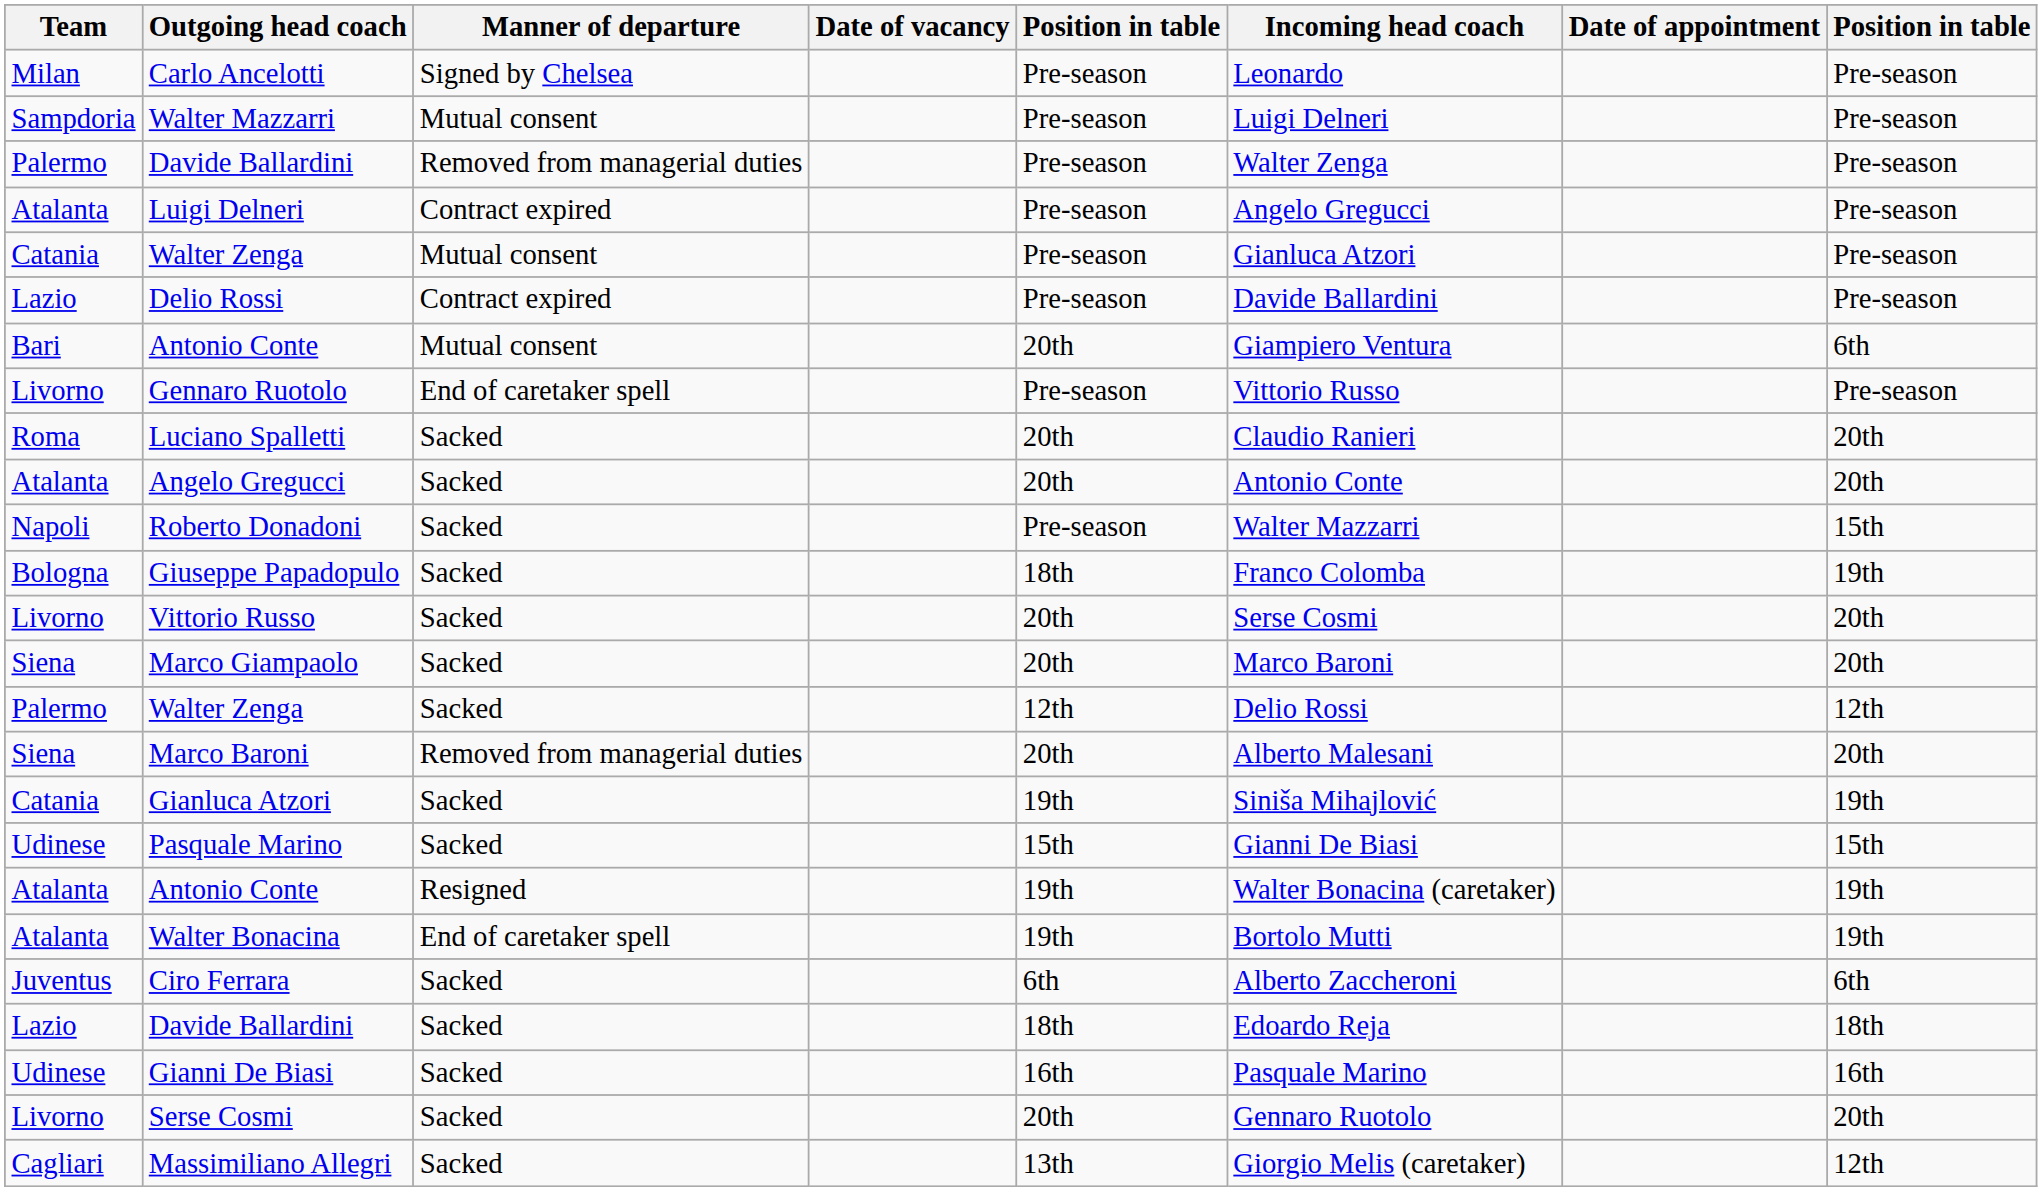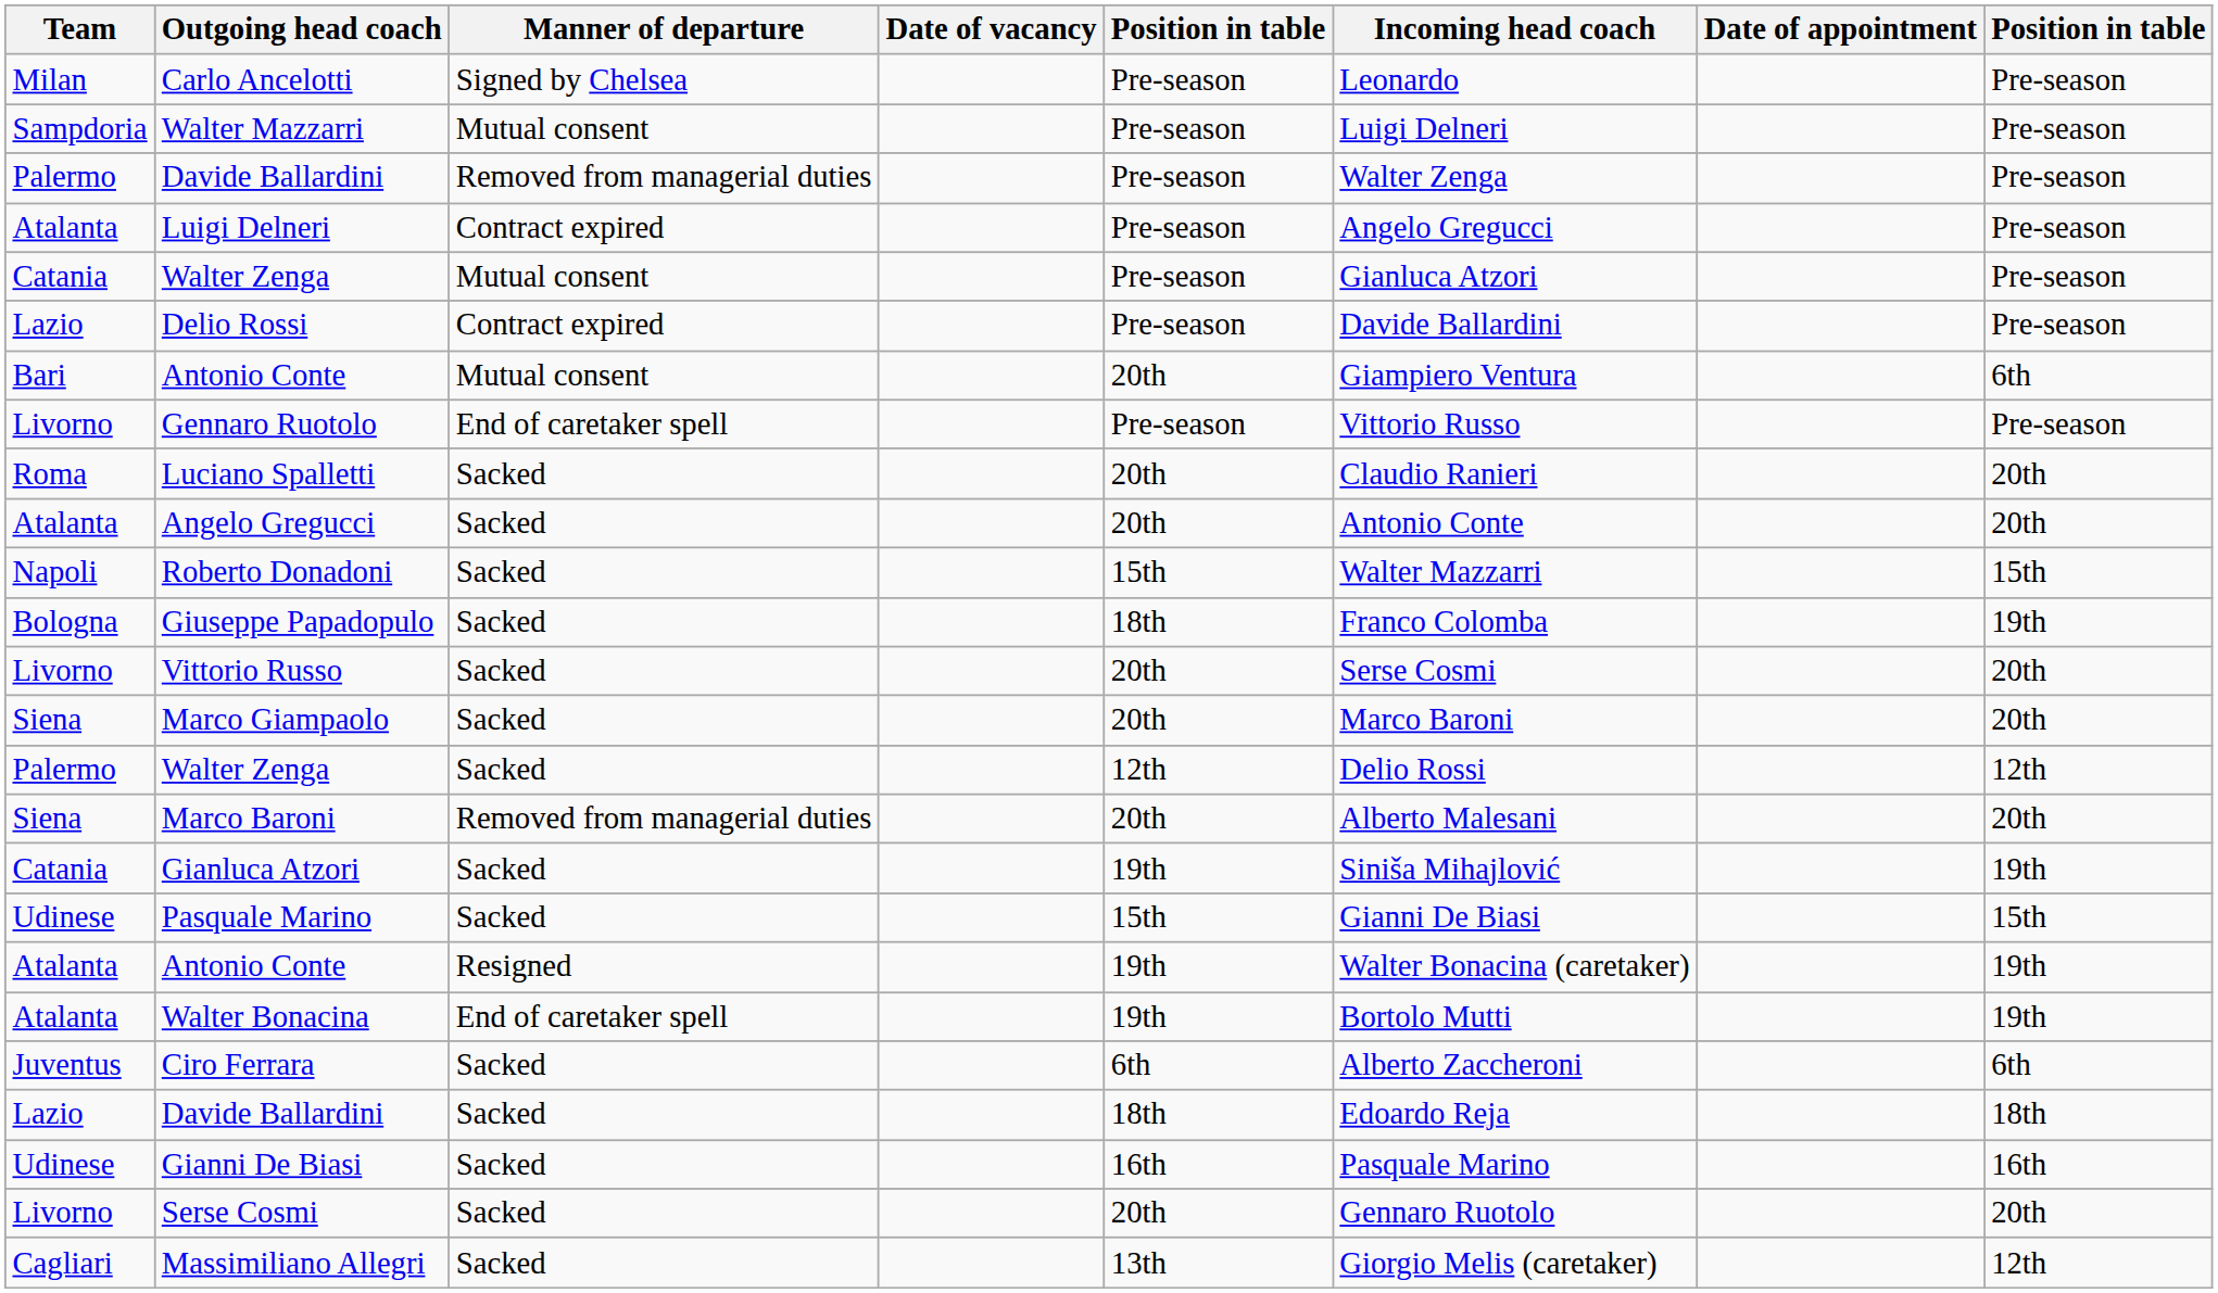 <table class="wikitable sortable">
 <tr>
 <th>Team</th>
 <th>Outgoing head coach</th>
 <th>Manner of departure</th>
 <th>Date of vacancy</th>
 <th>Position in table</th>
 <th>Incoming head coach</th>
 <th>Date of appointment</th>
 <th>Position in table</th>
 </tr>
 <tr>
 <td><a href='#'>Milan</a></td>
 <td> <a href='#'>Carlo Ancelotti</a></td>
 <td>Signed by <a href='#'>Chelsea</a></td>
 <td></td>
 <td>Pre-season</td>
 <td> <a href='#'>Leonardo</a></td>
 <td></td>
 <td>Pre-season</td>
 </tr>
 <tr>
 <td><a href='#'>Sampdoria</a></td>
 <td> <a href='#'>Walter Mazzarri</a></td>
 <td>Mutual consent</td>
 <td></td>
 <td>Pre-season</td>
 <td> <a href='#'>Luigi Delneri</a></td>
 <td></td>
 <td>Pre-season</td>
 </tr>
 <tr>
 <td><a href='#'>Palermo</a></td>
 <td> <a href='#'>Davide Ballardini</a></td>
 <td>Removed from managerial duties</td>
 <td></td>
 <td>Pre-season</td>
 <td> <a href='#'>Walter Zenga</a></td>
 <td></td>
 <td>Pre-season</td>
 </tr>
 <tr>
 <td><a href='#'>Atalanta</a></td>
 <td> <a href='#'>Luigi Delneri</a></td>
 <td>Contract expired</td>
 <td></td>
 <td>Pre-season</td>
 <td> <a href='#'>Angelo Gregucci</a></td>
 <td></td>
 <td>Pre-season</td>
 </tr>
 <tr>
 <td><a href='#'>Catania</a></td>
 <td> <a href='#'>Walter Zenga</a></td>
 <td>Mutual consent</td>
 <td></td>
 <td>Pre-season</td>
 <td> <a href='#'>Gianluca Atzori</a></td>
 <td></td>
 <td>Pre-season</td>
 </tr>
 <tr>
 <td><a href='#'>Lazio</a></td>
 <td> <a href='#'>Delio Rossi</a></td>
 <td>Contract expired</td>
 <td></td>
 <td>Pre-season</td>
 <td> <a href='#'>Davide Ballardini</a></td>
 <td></td>
 <td>Pre-season</td>
 </tr>
 <tr>
 <td><a href='#'>Bari</a></td>
 <td> <a href='#'>Antonio Conte</a></td>
 <td>Mutual consent</td>
 <td></td>
 <td>20th</td>
 <td> <a href='#'>Giampiero Ventura</a></td>
 <td></td>
 <td>6th</td>
 </tr>
 <tr>
 <td><a href='#'>Livorno</a></td>
 <td> <a href='#'>Gennaro Ruotolo</a></td>
 <td>End of caretaker spell</td>
 <td></td>
 <td>Pre-season</td>
 <td> <a href='#'>Vittorio Russo</a></td>
 <td></td>
 <td>Pre-season</td>
 </tr>
 <tr>
 <td><a href='#'>Roma</a></td>
 <td> <a href='#'>Luciano Spalletti</a></td>
 <td>Sacked</td>
 <td></td>
 <td>20th</td>
 <td> <a href='#'>Claudio Ranieri</a></td>
 <td></td>
 <td>20th</td>
 </tr>
 <tr>
 <td><a href='#'>Atalanta</a></td>
 <td> <a href='#'>Angelo Gregucci</a></td>
 <td>Sacked</td>
 <td></td>
 <td>20th</td>
 <td> <a href='#'>Antonio Conte</a></td>
 <td></td>
 <td>20th</td>
 </tr>
 <tr>
 <td><a href='#'>Napoli</a></td>
 <td> <a href='#'>Roberto Donadoni</a></td>
 <td>Sacked</td>
 <td></td>
-<td>Pre-season</td>
+<td>15th</td>
 <td> <a href='#'>Walter Mazzarri</a></td>
 <td></td>
 <td>15th</td>
 </tr>
 <tr>
 <td><a href='#'>Bologna</a></td>
 <td> <a href='#'>Giuseppe Papadopulo</a></td>
 <td>Sacked</td>
 <td></td>
 <td>18th</td>
 <td> <a href='#'>Franco Colomba</a></td>
 <td></td>
 <td>19th</td>
 </tr>
 <tr>
 <td><a href='#'>Livorno</a></td>
 <td> <a href='#'>Vittorio Russo</a></td>
 <td>Sacked</td>
 <td></td>
 <td>20th</td>
 <td> <a href='#'>Serse Cosmi</a></td>
 <td></td>
 <td>20th</td>
 </tr>
 <tr>
 <td><a href='#'>Siena</a></td>
 <td> <a href='#'>Marco Giampaolo</a></td>
 <td>Sacked</td>
 <td></td>
 <td>20th</td>
 <td> <a href='#'>Marco Baroni</a></td>
 <td></td>
 <td>20th</td>
 </tr>
 <tr>
 <td><a href='#'>Palermo</a></td>
 <td> <a href='#'>Walter Zenga</a></td>
 <td>Sacked</td>
 <td></td>
 <td>12th</td>
 <td> <a href='#'>Delio Rossi</a></td>
 <td></td>
 <td>12th</td>
 </tr>
 <tr>
 <td><a href='#'>Siena</a></td>
 <td> <a href='#'>Marco Baroni</a></td>
 <td>Removed from managerial duties</td>
 <td></td>
 <td>20th</td>
 <td> <a href='#'>Alberto Malesani</a></td>
 <td></td>
 <td>20th</td>
 </tr>
 <tr>
 <td><a href='#'>Catania</a></td>
 <td> <a href='#'>Gianluca Atzori</a></td>
 <td>Sacked</td>
 <td></td>
 <td>19th</td>
 <td> <a href='#'>Siniša Mihajlović</a></td>
 <td></td>
 <td>19th</td>
 </tr>
 <tr>
 <td><a href='#'>Udinese</a></td>
 <td> <a href='#'>Pasquale Marino</a></td>
 <td>Sacked</td>
 <td></td>
 <td>15th</td>
 <td> <a href='#'>Gianni De Biasi</a></td>
 <td></td>
 <td>15th</td>
 </tr>
 <tr>
 <td><a href='#'>Atalanta</a></td>
 <td> <a href='#'>Antonio Conte</a></td>
 <td>Resigned</td>
 <td></td>
 <td>19th</td>
 <td> <a href='#'>Walter Bonacina</a> (caretaker)</td>
 <td></td>
 <td>19th</td>
 </tr>
 <tr>
 <td><a href='#'>Atalanta</a></td>
 <td> <a href='#'>Walter Bonacina</a></td>
 <td>End of caretaker spell</td>
 <td></td>
 <td>19th</td>
 <td> <a href='#'>Bortolo Mutti</a></td>
 <td></td>
 <td>19th</td>
 </tr>
 <tr>
 <td><a href='#'>Juventus</a></td>
 <td> <a href='#'>Ciro Ferrara</a></td>
 <td>Sacked</td>
 <td></td>
 <td>6th</td>
 <td> <a href='#'>Alberto Zaccheroni</a></td>
 <td></td>
 <td>6th</td>
 </tr>
 <tr>
 <td><a href='#'>Lazio</a></td>
 <td> <a href='#'>Davide Ballardini</a></td>
 <td>Sacked</td>
 <td></td>
 <td>18th</td>
 <td> <a href='#'>Edoardo Reja</a></td>
 <td></td>
 <td>18th</td>
 </tr>
 <tr>
 <td><a href='#'>Udinese</a></td>
 <td> <a href='#'>Gianni De Biasi</a></td>
 <td>Sacked</td>
 <td></td>
 <td>16th</td>
 <td> <a href='#'>Pasquale Marino</a></td>
 <td></td>
 <td>16th</td>
 </tr>
 <tr>
 <td><a href='#'>Livorno</a></td>
 <td> <a href='#'>Serse Cosmi</a></td>
 <td>Sacked</td>
 <td></td>
 <td>20th</td>
 <td> <a href='#'>Gennaro Ruotolo</a></td>
 <td></td>
 <td>20th</td>
 </tr>
 <tr>
 <td><a href='#'>Cagliari</a></td>
 <td> <a href='#'>Massimiliano Allegri</a></td>
 <td>Sacked</td>
 <td></td>
 <td>13th</td>
 <td> <a href='#'>Giorgio Melis</a> (caretaker)</td>
 <td></td>
 <td>12th</td>
 </tr>
 </table>
